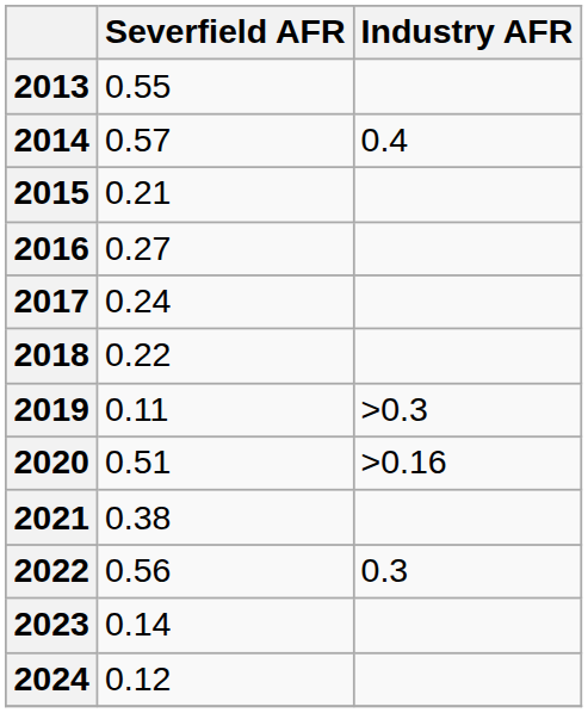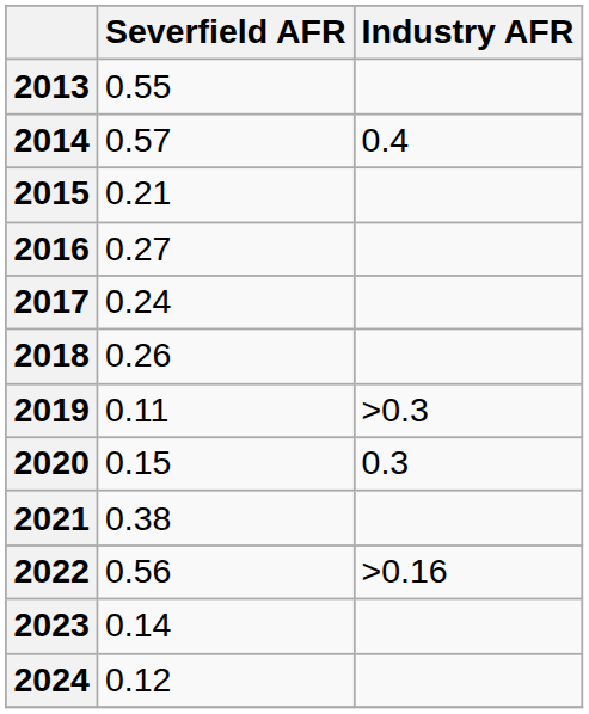 <table class="wikitable">
 <tr>
 <th></th>
 <th>Severfield AFR</th>
 <th>Industry AFR</th>
 </tr>
 <tr>
 <th>2013</th>
 <td>0.55</td>
 <td></td>
 </tr>
 <tr>
 <th>2014</th>
 <td>0.57</td>
 <td>0.4</td>
 </tr>
 <tr>
 <th>2015</th>
 <td>0.21</td>
 <td></td>
 </tr>
 <tr>
 <th>2016</th>
 <td>0.27</td>
 <td></td>
 </tr>
 <tr>
 <th>2017</th>
 <td>0.24</td>
 <td></td>
 </tr>
 <tr>
 <th>2018</th>
-<td>0.22</td>
+<td>0.26</td>
 <td></td>
 </tr>
 <tr>
 <th>2019</th>
 <td>0.11</td>
 <td>>0.3</td>
 </tr>
 <tr>
 <th>2020</th>
-<td>0.51</td>
-<td>>0.16</td>
+<td>0.15</td>
+<td>0.3</td>
 </tr>
 <tr>
 <th>2021</th>
 <td>0.38</td>
 <td></td>
 </tr>
 <tr>
 <th>2022</th>
 <td>0.56</td>
-<td>0.3</td>
+<td>>0.16</td>
 </tr>
 <tr>
 <th>2023</th>
 <td>0.14</td>
 <td></td>
 </tr>
 <tr>
 <th>2024</th>
 <td>0.12</td>
 <td></td>
 </tr>
 <tr>
 </tr>
 </table>
